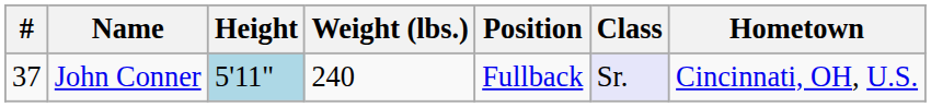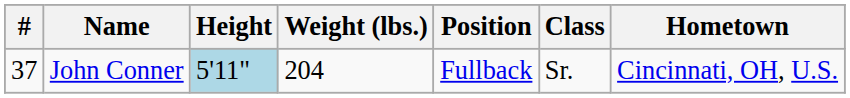 <table class="wikitable" style="font-size: 90%">
 <tr>
 <th>#</th>
 <th>Name</th>
 <th>Height</th>
 <th>Weight (lbs.)</th>
 <th>Position</th>
 <th>Class</th>
 <th>Hometown</th>
 </tr>
 <tr>
 <td>37</td>
 <td><a href='#'>John Conner</a></td>
 <td style="background: lightblue;">5'11"</td>
-<td>240</td>
+<td>204</td>
 <td><a href='#'>Fullback</a></td>
-<td style="background: lavender;">Sr.</td>
+<td>Sr.</td>
 <td><a href='#'>Cincinnati, OH</a>, <a href='#'>U.S.</a></td>
 </tr>
 </table>
